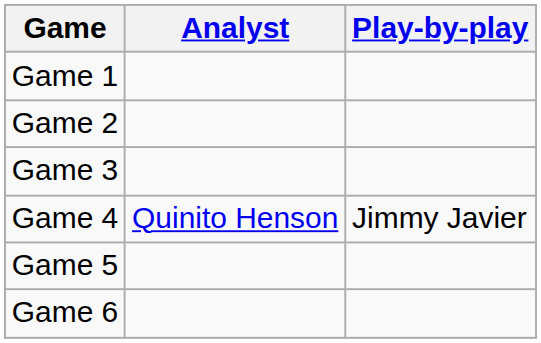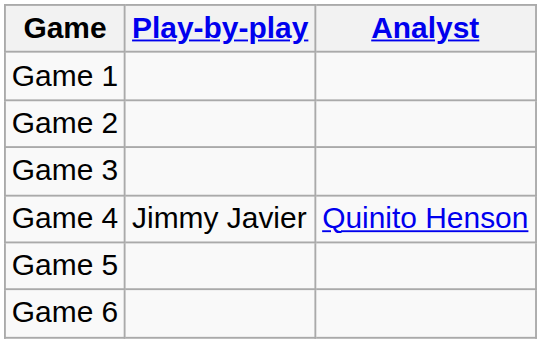 <table class=wikitable>
 <tr>
 <th>Game</th>
+<th><a href='#'>Play-by-play</a></th>
 <th><a href='#'>Analyst</a></th>
-<th><a href='#'>Play-by-play</a></th>
 </tr>
 <tr>
 <td>Game 1</td>
 <td></td>
 <td></td>
 </tr>
 <tr>
 <td>Game 2</td>
 <td></td>
 <td></td>
 </tr>
 <tr>
 <td>Game 3</td>
 <td></td>
 <td></td>
 </tr>
 <tr>
 <td>Game 4</td>
+<td>Jimmy Javier</td>
 <td><a href='#'>Quinito Henson</a></td>
-<td>Jimmy Javier</td>
 </tr>
 <tr>
 <td>Game 5</td>
 <td></td>
 <td></td>
 </tr>
 <tr>
 <td>Game 6</td>
 <td></td>
 <td></td>
 </tr>
 </table>
